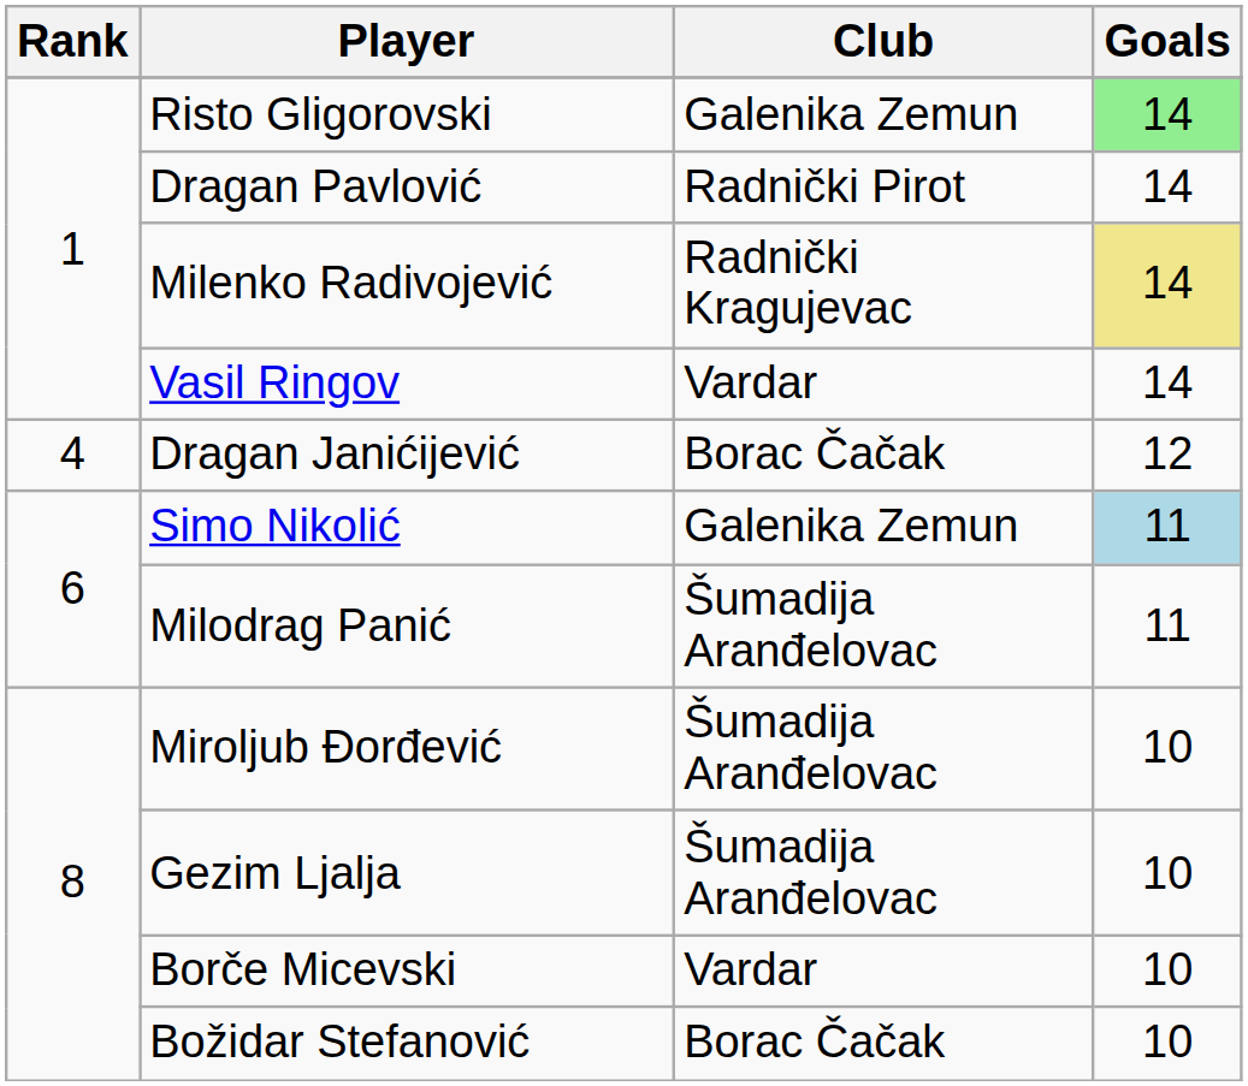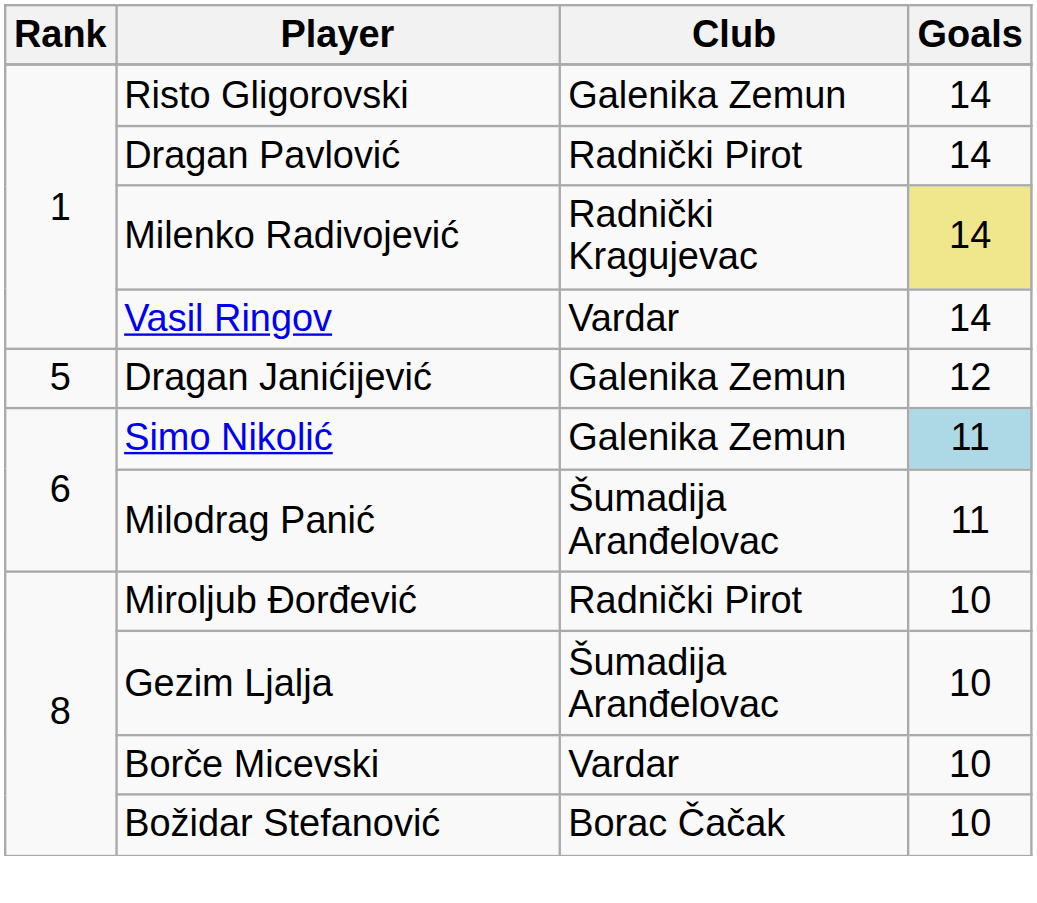 <table class="wikitable" style="text-align:center">
 <tr>
 <th width=35>Rank</th>
 <th width=180>Player</th>
 <th width=140>Club</th>
 <th width=35>Goals</th>
 </tr>
 <tr>
 </tr>
 <tr>
 <td rowspan="4">1</td>
 <td align="left"> Risto Gligorovski</td>
 <td align="left">Galenika Zemun</td>
-<td style="background: lightgreen;">14</td>
+<td>14</td>
 </tr>
 <tr>
 <td align="left"> Dragan Pavlović</td>
 <td align="left">Radnički Pirot</td>
 <td>14</td>
 </tr>
 <tr>
 <td align="left"> Milenko Radivojević</td>
 <td align="left">Radnički Kragujevac</td>
 <td style="background: khaki;">14</td>
 </tr>
 <tr>
 <td align="left"> <a href='#'>Vasil Ringov</a></td>
 <td align="left">Vardar</td>
 <td>14</td>
 </tr>
 <tr>
-<td rowspan="1">4</td>
+<td rowspan="1">5</td>
 <td align="left"> Dragan Janićijević</td>
-<td align="left">Borac Čačak</td>
+<td align="left">Galenika Zemun</td>
 <td>12</td>
 </tr>
 <tr>
 <td rowspan="2">6</td>
 <td align="left"> <a href='#'>Simo Nikolić</a></td>
 <td align="left">Galenika Zemun</td>
 <td style="background: lightblue;">11</td>
 </tr>
 <tr>
 <td align="left"> Milodrag Panić</td>
 <td align="left">Šumadija Aranđelovac</td>
 <td>11</td>
 </tr>
 <tr>
 <td rowspan="4">8</td>
 <td align="left"> Miroljub Đorđević</td>
-<td align="left">Šumadija Aranđelovac</td>
+<td align="left">Radnički Pirot</td>
 <td>10</td>
 </tr>
 <tr>
 <td align="left"> Gezim Ljalja</td>
 <td align="left">Šumadija Aranđelovac</td>
 <td>10</td>
 </tr>
 <tr>
 <td align="left"> Borče Micevski</td>
 <td align="left">Vardar</td>
 <td>10</td>
 </tr>
 <tr>
 <td align="left"> Božidar Stefanović</td>
 <td align="left">Borac Čačak</td>
 <td>10</td>
 </tr>
 </table>
